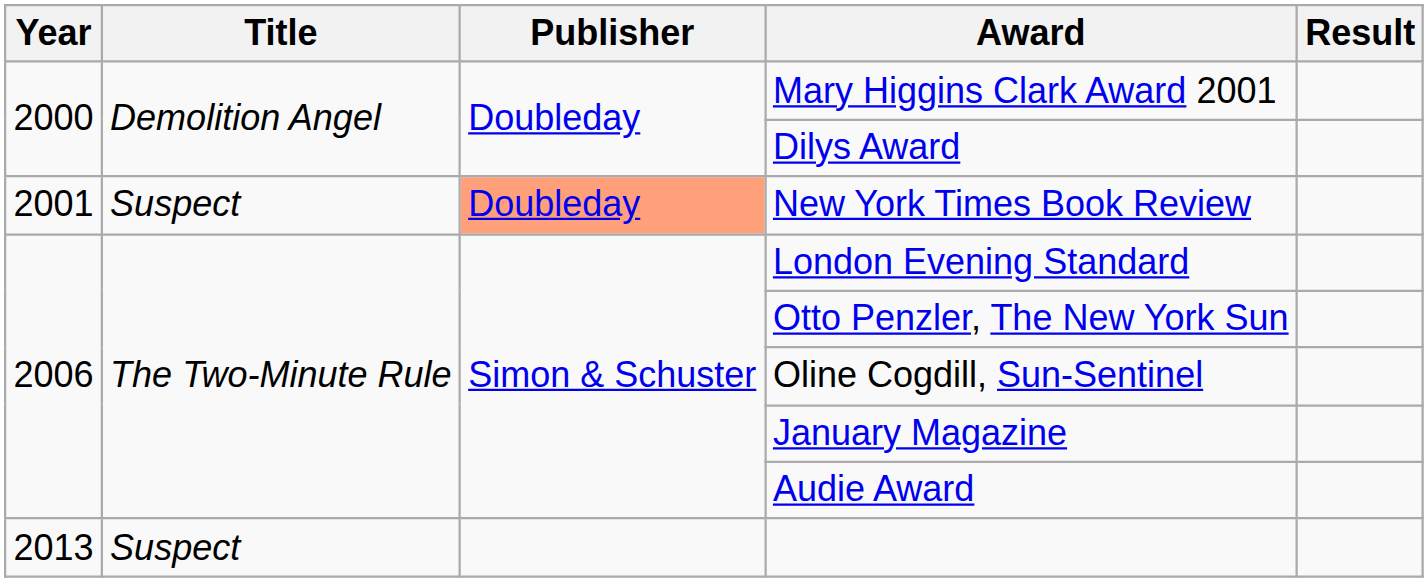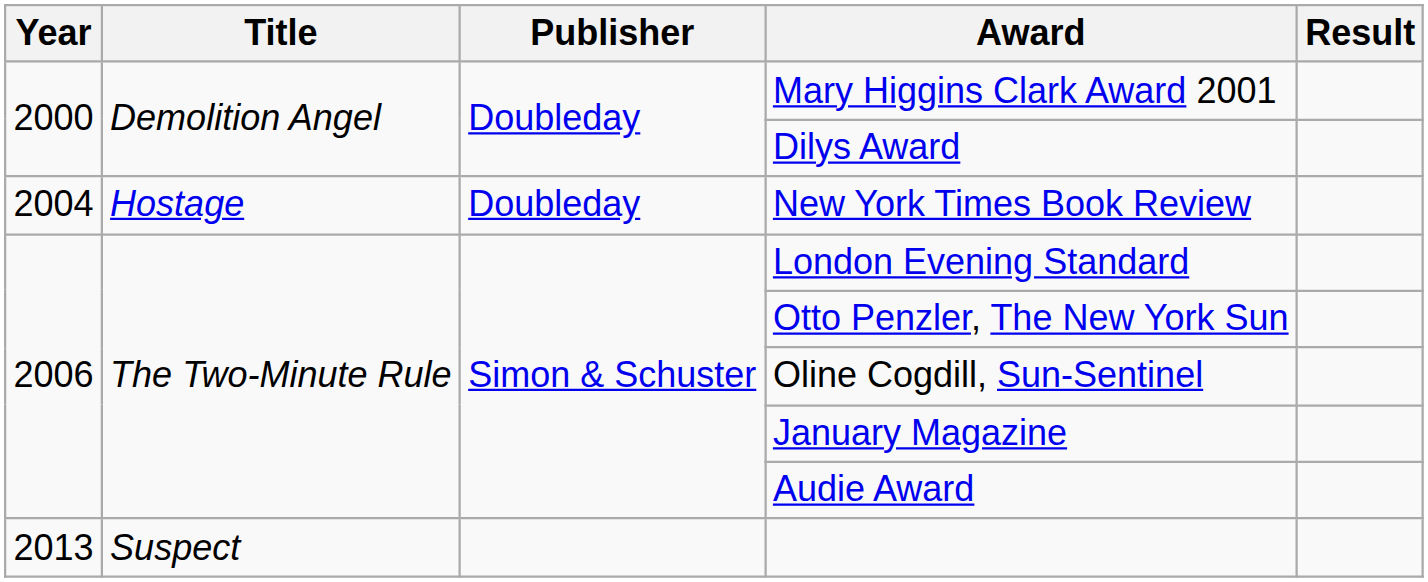 <table class="wikitable sortable">
 <tr>
 <th>Year</th>
 <th>Title</th>
 <th>Publisher</th>
 <th>Award</th>
 <th>Result</th>
 </tr>
 <tr>
 <td rowspan="2">2000</td>
 <td rowspan="2"><em>Demolition Angel</em></td>
 <td rowspan="2"><a href='#'>Doubleday</a></td>
 <td><a href='#'>Mary Higgins Clark Award</a> 2001</td>
 <td></td>
 </tr>
 <tr>
 <td><a href='#'>Dilys Award</a></td>
 <td></td>
 </tr>
 <tr>
-<td>2001</td>
-<td><em>Suspect</em></td>
-<td style="background: lightsalmon;"><a href='#'>Doubleday</a></td>
+<td>2004</td>
+<td><em><a href='#'>Hostage</a></em></td>
+<td><a href='#'>Doubleday</a></td>
 <td><a href='#'>New York Times Book Review</a></td>
 <td></td>
 </tr>
 <tr>
 <td rowspan="5">2006</td>
 <td rowspan="5"><em>The Two-Minute Rule</em></td>
 <td rowspan="5"><a href='#'>Simon & Schuster</a></td>
 <td><a href='#'>London Evening Standard</a></td>
 <td></td>
 </tr>
 <tr>
 <td><a href='#'>Otto Penzler</a>, <a href='#'>The New York Sun</a></td>
 <td></td>
 </tr>
 <tr>
 <td>Oline Cogdill, <a href='#'>Sun-Sentinel</a></td>
 <td></td>
 </tr>
 <tr>
 <td><a href='#'>January Magazine</a></td>
 <td></td>
 </tr>
 <tr>
 <td><a href='#'>Audie Award</a></td>
 <td></td>
 </tr>
 <tr>
 <td>2013</td>
 <td><em>Suspect</em></td>
 <td></td>
 <td></td>
 <td></td>
 </tr>
 </table>
